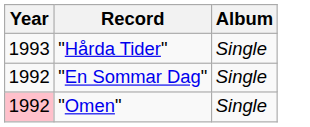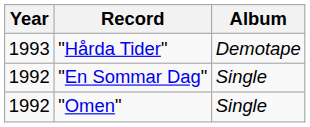 <table class="wikitable">
 <tr>
 <th>Year</th>
 <th>Record</th>
 <th>Album</th>
 </tr>
 <tr>
 <td>1993</td>
 <td>"<a href='#'>Hårda Tider</a>"</td>
-<td><em>Single</em></td>
+<td><em>Demotape</em></td>
 </tr>
 <tr>
 <td>1992</td>
 <td>"<a href='#'>En Sommar Dag</a>"</td>
 <td><em>Single</em></td>
 </tr>
 <tr>
-<td style="background: pink;">1992</td>
+<td>1992</td>
 <td>"<a href='#'>Omen</a>"</td>
 <td><em>Single</em></td>
 </tr>
 </table>
